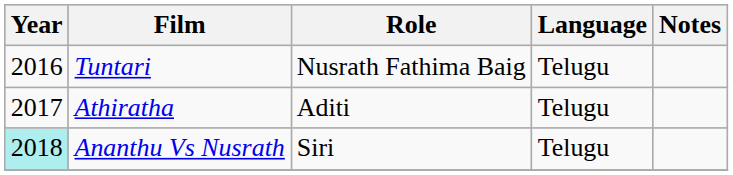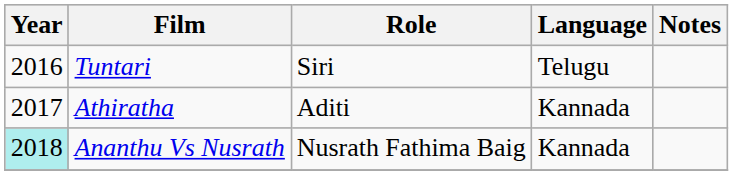 <table class="wikitable sortable">
 <tr>
 <th>Year</th>
 <th>Film</th>
 <th>Role</th>
 <th>Language</th>
 <th>Notes</th>
 </tr>
 <tr>
 <td>2016</td>
 <td><em><a href='#'>Tuntari</a></em></td>
-<td>Nusrath Fathima Baig</td>
+<td>Siri</td>
 <td>Telugu</td>
 <td></td>
 </tr>
 <tr>
 <td>2017</td>
 <td><em><a href='#'>Athiratha</a></em></td>
 <td>Aditi</td>
-<td>Telugu</td>
+<td>Kannada</td>
 <td></td>
 </tr>
 <tr>
 <td style="background: paleturquoise;">2018</td>
 <td><em><a href='#'>Ananthu Vs Nusrath</a></em></td>
-<td>Siri</td>
-<td>Telugu</td>
+<td>Nusrath Fathima Baig</td>
+<td>Kannada</td>
 <td></td>
 </tr>
 <tr>
 </tr>
 </table>
